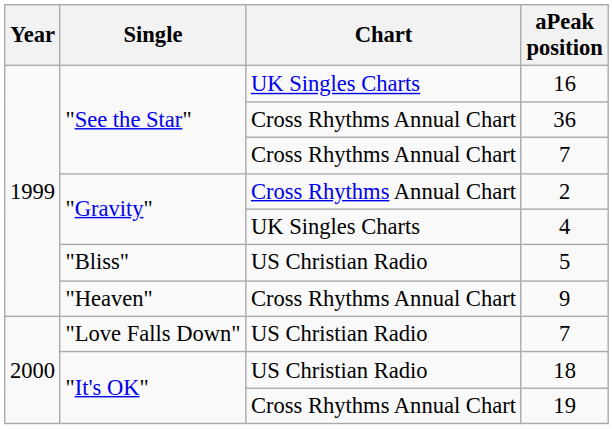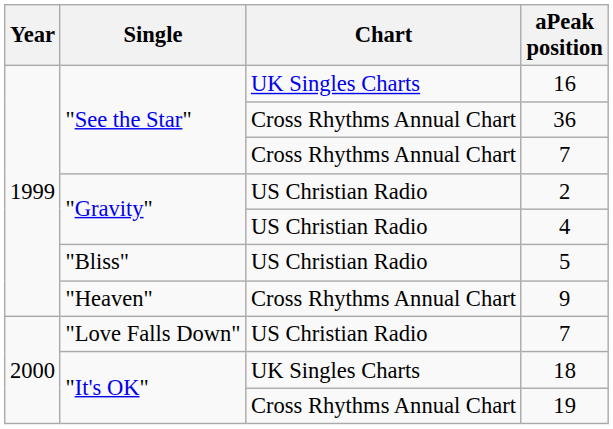 <table class="wikitable">
 <tr>
 <th>Year</th>
 <th>Single</th>
 <th>Chart</th>
 <th>aPeak<br>position</th>
 </tr>
 <tr>
 <td rowspan="7">1999</td>
 <td rowspan="3">"<a href='#'>See the Star</a>"</td>
 <td><a href='#'>UK Singles Charts</a></td>
 <td align="center">16</td>
 </tr>
 <tr>
 <td>Cross Rhythms Annual Chart</td>
 <td align="center">36</td>
 </tr>
 <tr>
 <td>Cross Rhythms Annual Chart</td>
 <td align="center">7</td>
 </tr>
 <tr>
 <td rowspan="2">"<a href='#'>Gravity</a>"</td>
-<td><a href='#'>Cross Rhythms</a> Annual Chart</td>
+<td>US Christian Radio</td>
 <td align="center">2</td>
 </tr>
 <tr>
-<td>UK Singles Charts</td>
+<td>US Christian Radio</td>
 <td align="center">4</td>
 </tr>
 <tr>
 <td>"Bliss"</td>
 <td>US Christian Radio</td>
 <td align="center">5</td>
 </tr>
 <tr>
 <td>"Heaven"</td>
 <td>Cross Rhythms Annual Chart</td>
 <td align="center">9</td>
 </tr>
 <tr>
 <td rowspan="3">2000</td>
 <td>"Love Falls Down"</td>
 <td>US Christian Radio</td>
 <td align="center">7</td>
 </tr>
 <tr>
 <td rowspan="2">"<a href='#'>It's OK</a>"</td>
-<td>US Christian Radio</td>
+<td>UK Singles Charts</td>
 <td align="center">18</td>
 </tr>
 <tr>
 <td>Cross Rhythms Annual Chart</td>
 <td align="center">19</td>
 </tr>
 </table>
